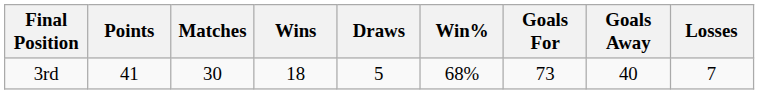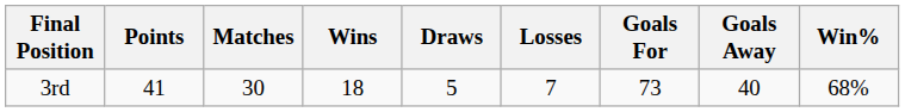 <table class="wikitable" style="font-size: 95%; text-align: center;">
 <tr>
 <th width=60>Final Position</th>
 <th width=60>Points</th>
 <th width=60>Matches</th>
 <th width=60>Wins</th>
 <th width=60>Draws</th>
-<th width=60>Win%</th>
+<th width=60>Losses</th>
 <th width=60>Goals For</th>
 <th width=60>Goals Away</th>
-<th width=60>Losses</th>
+<th width=60>Win%</th>
 </tr>
 <tr>
 <td>3rd</td>
 <td>41</td>
 <td>30</td>
 <td>18</td>
 <td>5</td>
-<td>68%</td>
+<td>7</td>
 <td>73</td>
 <td>40</td>
-<td>7</td>
+<td>68%</td>
 </tr>
 </table>
